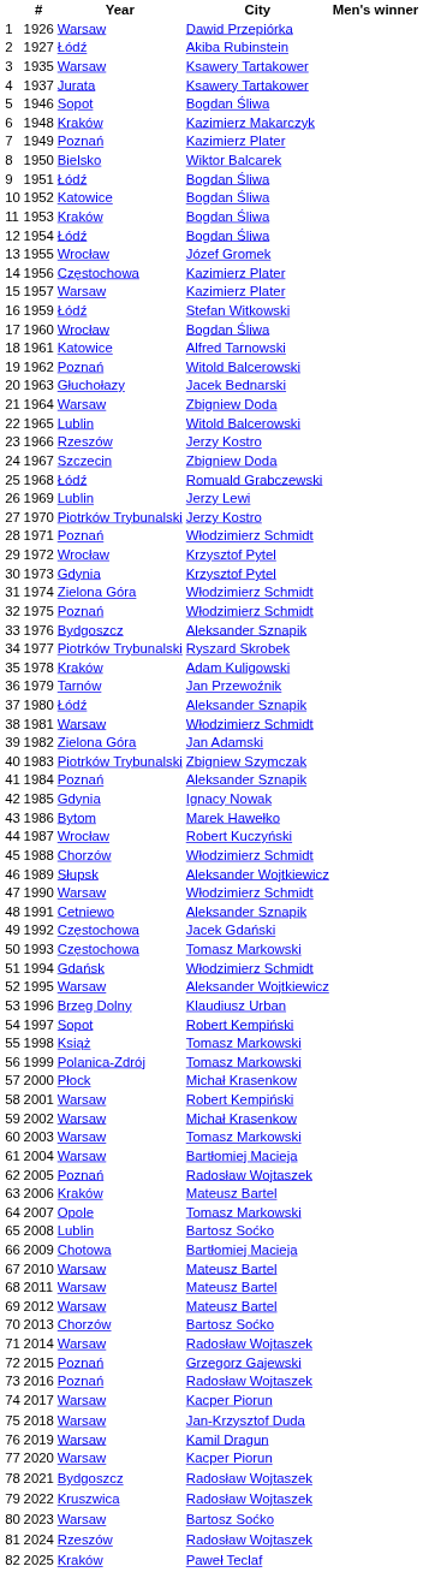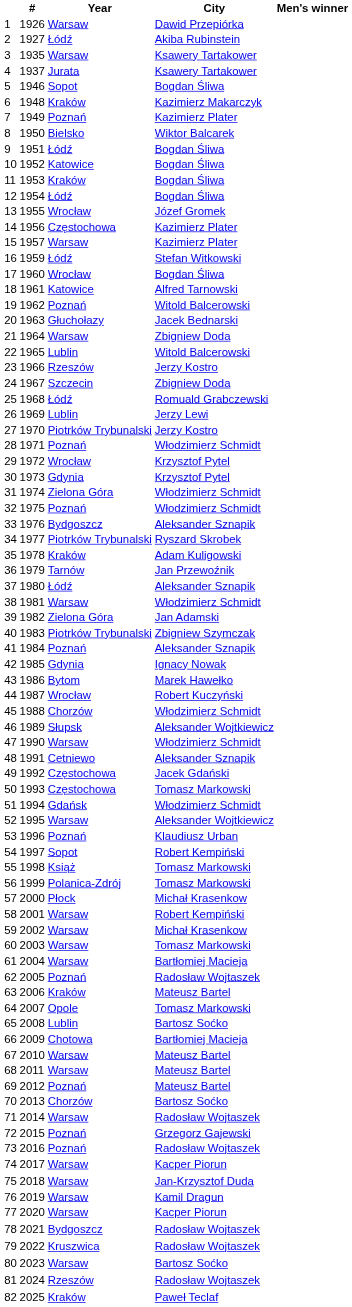 <table>
 <tr>
 <td valign="top"><br></td>
 <th>#</th>
 <th>Year</th>
 <th>City</th>
 <th>Men's winner</th>
 </tr>
 <tr>
 <td>1</td>
 <td>1926</td>
 <td><a href='#'>Warsaw</a></td>
 <td><a href='#'>Dawid Przepiórka</a></td>
 </tr>
 <tr>
 <td>2</td>
 <td>1927</td>
 <td><a href='#'>Łódź</a></td>
 <td><a href='#'>Akiba Rubinstein</a></td>
 </tr>
 <tr>
 <td>3</td>
 <td>1935</td>
 <td><a href='#'>Warsaw</a></td>
 <td><a href='#'>Ksawery Tartakower</a></td>
 </tr>
 <tr>
 <td>4</td>
 <td>1937</td>
 <td><a href='#'>Jurata</a></td>
 <td><a href='#'>Ksawery Tartakower</a></td>
 </tr>
 <tr>
 <td>5</td>
 <td>1946</td>
 <td><a href='#'>Sopot</a></td>
 <td><a href='#'>Bogdan Śliwa</a></td>
 </tr>
 <tr>
 <td>6</td>
 <td>1948</td>
 <td><a href='#'>Kraków</a></td>
 <td><a href='#'>Kazimierz Makarczyk</a></td>
 </tr>
 <tr>
 <td>7</td>
 <td>1949</td>
 <td><a href='#'>Poznań</a></td>
 <td><a href='#'>Kazimierz Plater</a></td>
 </tr>
 <tr>
 <td>8</td>
 <td>1950</td>
 <td><a href='#'>Bielsko</a></td>
 <td><a href='#'>Wiktor Balcarek</a></td>
 </tr>
 <tr>
 <td>9</td>
 <td>1951</td>
 <td><a href='#'>Łódź</a></td>
 <td><a href='#'>Bogdan Śliwa</a></td>
 </tr>
 <tr>
 <td>10</td>
 <td>1952</td>
 <td><a href='#'>Katowice</a></td>
 <td><a href='#'>Bogdan Śliwa</a></td>
 </tr>
 <tr>
 <td>11</td>
 <td>1953</td>
 <td><a href='#'>Kraków</a></td>
 <td><a href='#'>Bogdan Śliwa</a></td>
 </tr>
 <tr>
 <td>12</td>
 <td>1954</td>
 <td><a href='#'>Łódź</a></td>
 <td><a href='#'>Bogdan Śliwa</a></td>
 </tr>
 <tr>
 <td>13</td>
 <td>1955</td>
 <td><a href='#'>Wrocław</a></td>
 <td><a href='#'>Józef Gromek</a></td>
 </tr>
 <tr>
 <td>14</td>
 <td>1956</td>
 <td><a href='#'>Częstochowa</a></td>
 <td><a href='#'>Kazimierz Plater</a></td>
 </tr>
 <tr>
 <td>15</td>
 <td>1957</td>
 <td><a href='#'>Warsaw</a></td>
 <td><a href='#'>Kazimierz Plater</a></td>
 </tr>
 <tr>
 <td>16</td>
 <td>1959</td>
 <td><a href='#'>Łódź</a></td>
 <td><a href='#'>Stefan Witkowski</a></td>
 </tr>
 <tr>
 <td>17</td>
 <td>1960</td>
 <td><a href='#'>Wrocław</a></td>
 <td><a href='#'>Bogdan Śliwa</a></td>
 </tr>
 <tr>
 <td>18</td>
 <td>1961</td>
 <td><a href='#'>Katowice</a></td>
 <td><a href='#'>Alfred Tarnowski</a></td>
 </tr>
 <tr>
 <td>19</td>
 <td>1962</td>
 <td><a href='#'>Poznań</a></td>
 <td><a href='#'>Witold Balcerowski</a></td>
 </tr>
 <tr>
 <td>20</td>
 <td>1963</td>
 <td><a href='#'>Głuchołazy</a></td>
 <td><a href='#'>Jacek Bednarski</a></td>
 </tr>
 <tr>
 <td>21</td>
 <td>1964</td>
 <td><a href='#'>Warsaw</a></td>
 <td><a href='#'>Zbigniew Doda</a></td>
 </tr>
 <tr>
 <td>22</td>
 <td>1965</td>
 <td><a href='#'>Lublin</a></td>
 <td><a href='#'>Witold Balcerowski</a></td>
 </tr>
 <tr>
 <td>23</td>
 <td>1966</td>
 <td><a href='#'>Rzeszów</a></td>
 <td><a href='#'>Jerzy Kostro</a></td>
 </tr>
 <tr>
 <td>24</td>
 <td>1967</td>
 <td><a href='#'>Szczecin</a></td>
 <td><a href='#'>Zbigniew Doda</a></td>
 </tr>
 <tr>
 <td>25</td>
 <td>1968</td>
 <td><a href='#'>Łódź</a></td>
 <td><a href='#'>Romuald Grabczewski</a></td>
 </tr>
 <tr>
 <td>26</td>
 <td>1969</td>
 <td><a href='#'>Lublin</a></td>
 <td><a href='#'>Jerzy Lewi</a></td>
 </tr>
 <tr>
 <td>27</td>
 <td>1970</td>
 <td><a href='#'>Piotrków Trybunalski</a></td>
 <td><a href='#'>Jerzy Kostro</a></td>
 </tr>
 <tr>
 <td>28</td>
 <td>1971</td>
 <td><a href='#'>Poznań</a></td>
 <td><a href='#'>Włodzimierz Schmidt</a></td>
 </tr>
 <tr>
 <td>29</td>
 <td>1972</td>
 <td><a href='#'>Wrocław</a></td>
 <td><a href='#'>Krzysztof Pytel</a></td>
 </tr>
 <tr>
 <td>30</td>
 <td>1973</td>
 <td><a href='#'>Gdynia</a></td>
 <td><a href='#'>Krzysztof Pytel</a></td>
 </tr>
 <tr>
 <td>31</td>
 <td>1974</td>
 <td><a href='#'>Zielona Góra</a></td>
 <td><a href='#'>Włodzimierz Schmidt</a></td>
 </tr>
 <tr>
 <td>32</td>
 <td>1975</td>
 <td><a href='#'>Poznań</a></td>
 <td><a href='#'>Włodzimierz Schmidt</a></td>
 </tr>
 <tr>
 <td>33</td>
 <td>1976</td>
 <td><a href='#'>Bydgoszcz</a></td>
 <td><a href='#'>Aleksander Sznapik</a></td>
 </tr>
 <tr>
 <td>34</td>
 <td>1977</td>
 <td><a href='#'>Piotrków Trybunalski</a></td>
 <td><a href='#'>Ryszard Skrobek</a></td>
 </tr>
 <tr>
 <td>35</td>
 <td>1978</td>
 <td><a href='#'>Kraków</a></td>
 <td><a href='#'>Adam Kuligowski</a></td>
 </tr>
 <tr>
 <td>36</td>
 <td>1979</td>
 <td><a href='#'>Tarnów</a></td>
 <td><a href='#'>Jan Przewoźnik</a></td>
 </tr>
 <tr>
 <td>37</td>
 <td>1980</td>
 <td><a href='#'>Łódź</a></td>
 <td><a href='#'>Aleksander Sznapik</a></td>
 </tr>
 <tr>
 <td>38</td>
 <td>1981</td>
 <td><a href='#'>Warsaw</a></td>
 <td><a href='#'>Włodzimierz Schmidt</a></td>
 </tr>
 <tr>
 <td>39</td>
 <td>1982</td>
 <td><a href='#'>Zielona Góra</a></td>
 <td><a href='#'>Jan Adamski</a></td>
 </tr>
 <tr>
 <td>40</td>
 <td>1983</td>
 <td><a href='#'>Piotrków Trybunalski</a></td>
 <td><a href='#'>Zbigniew Szymczak</a></td>
 </tr>
 <tr>
 <td>41</td>
 <td>1984</td>
 <td><a href='#'>Poznań</a></td>
 <td><a href='#'>Aleksander Sznapik</a></td>
 </tr>
 <tr>
 <td>42</td>
 <td>1985</td>
 <td><a href='#'>Gdynia</a></td>
 <td><a href='#'>Ignacy Nowak</a></td>
 </tr>
 <tr>
 <td>43</td>
 <td>1986</td>
 <td><a href='#'>Bytom</a></td>
 <td><a href='#'>Marek Hawełko</a></td>
 </tr>
 <tr>
 <td>44</td>
 <td>1987</td>
 <td><a href='#'>Wrocław</a></td>
 <td><a href='#'>Robert Kuczyński</a></td>
 </tr>
 <tr>
 <td>45</td>
 <td>1988</td>
 <td><a href='#'>Chorzów</a></td>
 <td><a href='#'>Włodzimierz Schmidt</a></td>
 </tr>
 <tr>
 <td>46</td>
 <td>1989</td>
 <td><a href='#'>Słupsk</a></td>
 <td><a href='#'>Aleksander Wojtkiewicz</a></td>
 </tr>
 <tr>
 <td>47</td>
 <td>1990</td>
 <td><a href='#'>Warsaw</a></td>
 <td><a href='#'>Włodzimierz Schmidt</a></td>
 </tr>
 <tr>
 <td>48</td>
 <td>1991</td>
 <td><a href='#'>Cetniewo</a></td>
 <td><a href='#'>Aleksander Sznapik</a></td>
 </tr>
 <tr>
 <td>49</td>
 <td>1992</td>
 <td><a href='#'>Częstochowa</a></td>
 <td><a href='#'>Jacek Gdański</a></td>
 </tr>
 <tr>
 <td>50</td>
 <td>1993</td>
 <td><a href='#'>Częstochowa</a></td>
 <td><a href='#'>Tomasz Markowski</a></td>
 </tr>
 <tr>
 <td>51</td>
 <td>1994</td>
 <td><a href='#'>Gdańsk</a></td>
 <td><a href='#'>Włodzimierz Schmidt</a></td>
 </tr>
 <tr>
 <td>52</td>
 <td>1995</td>
 <td><a href='#'>Warsaw</a></td>
 <td><a href='#'>Aleksander Wojtkiewicz</a></td>
 </tr>
 <tr>
 <td>53</td>
 <td>1996</td>
-<td><a href='#'>Brzeg Dolny</a></td>
+<td><a href='#'>Poznań</a></td>
 <td><a href='#'>Klaudiusz Urban</a></td>
 </tr>
 <tr>
 <td>54</td>
 <td>1997</td>
 <td><a href='#'>Sopot</a></td>
 <td><a href='#'>Robert Kempiński</a></td>
 </tr>
 <tr>
 <td>55</td>
 <td>1998</td>
 <td><a href='#'>Książ</a></td>
 <td><a href='#'>Tomasz Markowski</a></td>
 </tr>
 <tr>
 <td>56</td>
 <td>1999</td>
 <td><a href='#'>Polanica-Zdrój</a></td>
 <td><a href='#'>Tomasz Markowski</a></td>
 </tr>
 <tr>
 <td>57</td>
 <td>2000</td>
 <td><a href='#'>Płock</a></td>
 <td><a href='#'>Michał Krasenkow</a></td>
 </tr>
 <tr>
 <td>58</td>
 <td>2001</td>
 <td><a href='#'>Warsaw</a></td>
 <td><a href='#'>Robert Kempiński</a></td>
 </tr>
 <tr>
 <td>59</td>
 <td>2002</td>
 <td><a href='#'>Warsaw</a></td>
 <td><a href='#'>Michał Krasenkow</a></td>
 </tr>
 <tr>
 <td>60</td>
 <td>2003</td>
 <td><a href='#'>Warsaw</a></td>
 <td><a href='#'>Tomasz Markowski</a></td>
 </tr>
 <tr>
 <td>61</td>
 <td>2004</td>
 <td><a href='#'>Warsaw</a></td>
 <td><a href='#'>Bartłomiej Macieja</a></td>
 </tr>
 <tr>
 <td>62</td>
 <td>2005</td>
 <td><a href='#'>Poznań</a></td>
 <td><a href='#'>Radosław Wojtaszek</a></td>
 </tr>
 <tr>
 <td>63</td>
 <td>2006</td>
 <td><a href='#'>Kraków</a></td>
 <td><a href='#'>Mateusz Bartel</a></td>
 </tr>
 <tr>
 <td>64</td>
 <td>2007</td>
 <td><a href='#'>Opole</a></td>
 <td><a href='#'>Tomasz Markowski</a></td>
 </tr>
 <tr>
 <td>65</td>
 <td>2008</td>
 <td><a href='#'>Lublin</a></td>
 <td><a href='#'>Bartosz Soćko</a></td>
 </tr>
 <tr>
 <td>66</td>
 <td>2009</td>
 <td><a href='#'>Chotowa</a></td>
 <td><a href='#'>Bartłomiej Macieja</a></td>
 </tr>
 <tr>
 <td>67</td>
 <td>2010</td>
 <td><a href='#'>Warsaw</a></td>
 <td><a href='#'>Mateusz Bartel</a></td>
 </tr>
 <tr>
 <td>68</td>
 <td>2011</td>
 <td><a href='#'>Warsaw</a></td>
 <td><a href='#'>Mateusz Bartel</a></td>
 </tr>
 <tr>
 <td>69</td>
 <td>2012</td>
-<td><a href='#'>Warsaw</a></td>
+<td><a href='#'>Poznań</a></td>
 <td><a href='#'>Mateusz Bartel</a></td>
 </tr>
 <tr>
 <td>70</td>
 <td>2013</td>
 <td><a href='#'>Chorzów</a></td>
 <td><a href='#'>Bartosz Soćko</a></td>
 </tr>
 <tr>
 <td>71</td>
 <td>2014</td>
 <td><a href='#'>Warsaw</a></td>
 <td><a href='#'>Radosław Wojtaszek</a></td>
 </tr>
 <tr>
 <td>72</td>
 <td>2015</td>
 <td><a href='#'>Poznań</a></td>
 <td><a href='#'>Grzegorz Gajewski</a></td>
 </tr>
 <tr>
 <td>73</td>
 <td>2016</td>
 <td><a href='#'>Poznań</a></td>
 <td><a href='#'>Radosław Wojtaszek</a></td>
 </tr>
 <tr>
 <td>74</td>
 <td>2017</td>
 <td><a href='#'>Warsaw</a></td>
 <td><a href='#'>Kacper Piorun</a></td>
 </tr>
 <tr>
 </tr>
 <tr>
 <td>75</td>
 <td>2018</td>
 <td><a href='#'>Warsaw</a></td>
 <td><a href='#'>Jan-Krzysztof Duda</a></td>
 </tr>
 <tr>
 <td>76</td>
 <td>2019</td>
 <td><a href='#'>Warsaw</a></td>
 <td><a href='#'>Kamil Dragun</a></td>
 </tr>
 <tr>
 <td>77</td>
 <td>2020</td>
 <td><a href='#'>Warsaw</a></td>
 <td><a href='#'>Kacper Piorun</a></td>
 </tr>
 <tr>
 </tr>
 <tr>
 <td>78</td>
 <td>2021</td>
 <td><a href='#'>Bydgoszcz</a></td>
 <td><a href='#'>Radosław Wojtaszek</a></td>
 </tr>
 <tr>
 </tr>
 <tr>
 <td>79</td>
 <td>2022</td>
 <td><a href='#'>Kruszwica</a></td>
 <td><a href='#'>Radosław Wojtaszek</a></td>
 </tr>
 <tr>
 </tr>
 <tr>
 <td>80</td>
 <td>2023</td>
 <td><a href='#'>Warsaw</a></td>
 <td><a href='#'>Bartosz Soćko</a></td>
 </tr>
 <tr>
 </tr>
 <tr>
 <td>81</td>
 <td>2024</td>
 <td><a href='#'>Rzeszów</a></td>
 <td><a href='#'>Radosław Wojtaszek</a></td>
 </tr>
 <tr>
 </tr>
 <tr>
 <td>82</td>
 <td>2025</td>
 <td><a href='#'>Kraków</a></td>
 <td><a href='#'>Paweł Teclaf</a></td>
 </tr>
 <tr>
 </tr>
 <tr>
 </tr>
 </table>
